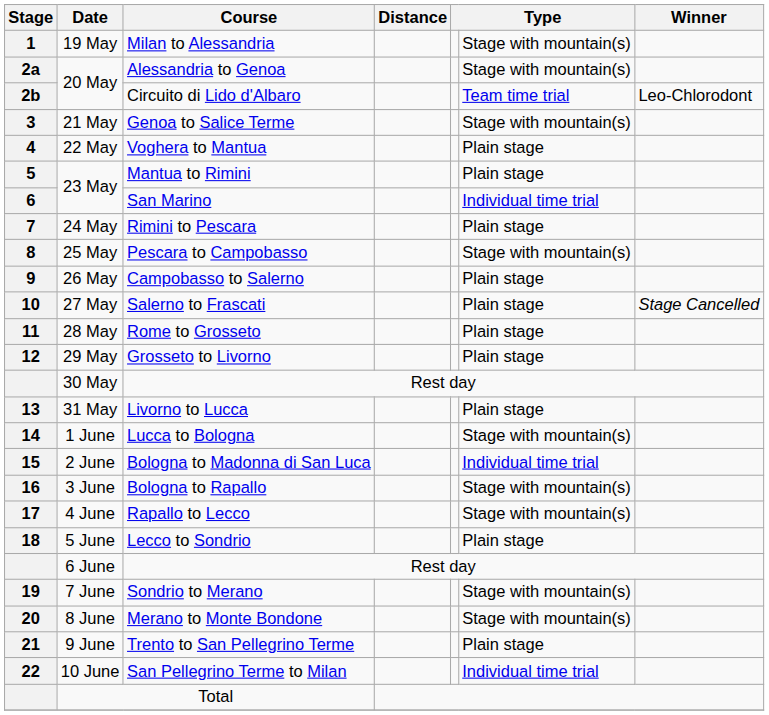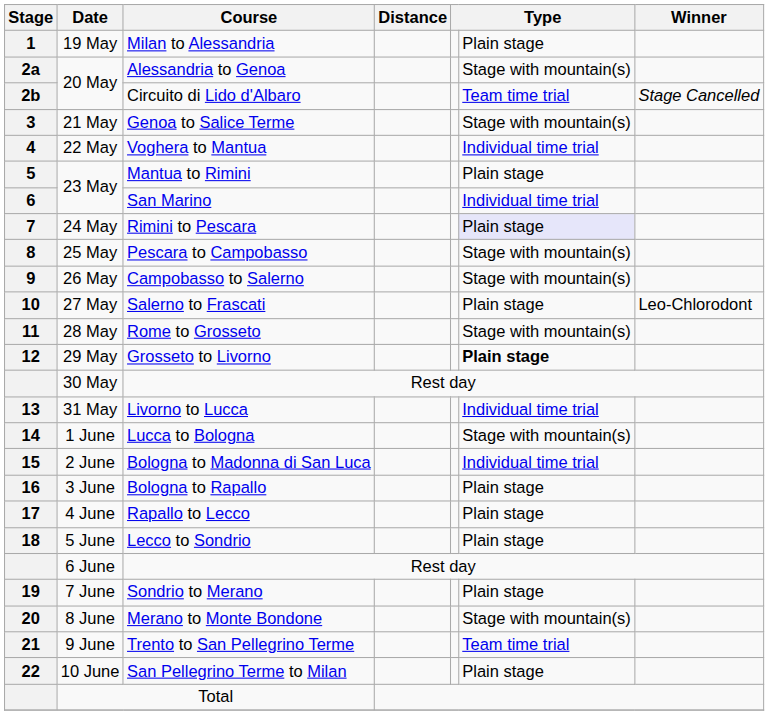 <table class="wikitable">
 <tr style="background:#efefef;">
 <th>Stage</th>
 <th>Date</th>
 <th>Course</th>
 <th>Distance</th>
 <th colspan="2">Type</th>
 <th>Winner</th>
 </tr>
 <tr>
 <th style="text-align:center">1</th>
 <td style="text-align:center;">19 May</td>
 <td><a href='#'>Milan</a> to <a href='#'>Alessandria</a></td>
 <td style="text-align:center;"></td>
 <td style="text-align:center;"></td>
-<td>Stage with mountain(s)</td>
+<td>Plain stage</td>
 <td></td>
 </tr>
 <tr>
 <th style="text-align:center">2a</th>
 <td style="text-align:center;" rowspan="2">20 May</td>
 <td><a href='#'>Alessandria</a> to <a href='#'>Genoa</a></td>
 <td style="text-align:center;"></td>
 <td style="text-align:center;"></td>
 <td>Stage with mountain(s)</td>
 <td></td>
 </tr>
 <tr>
 <th style="text-align:center">2b</th>
 <td>Circuito di <a href='#'>Lido d'Albaro</a></td>
 <td style="text-align:center;"></td>
 <td style="text-align:center;"></td>
 <td><a href='#'>Team time trial</a></td>
-<td>Leo-Chlorodont</td>
+<td style="text-align:center;"><em>Stage Cancelled</em></td>
 </tr>
 <tr>
 <th style="text-align:center">3</th>
 <td style="text-align:center;">21 May</td>
 <td><a href='#'>Genoa</a> to <a href='#'>Salice Terme</a></td>
 <td style="text-align:center;"></td>
 <td style="text-align:center;"></td>
 <td>Stage with mountain(s)</td>
 <td></td>
 </tr>
 <tr>
 <th style="text-align:center">4</th>
 <td style="text-align:center;">22 May</td>
 <td><a href='#'>Voghera</a> to <a href='#'>Mantua</a></td>
 <td style="text-align:center;"></td>
 <td style="text-align:center;"></td>
-<td>Plain stage</td>
+<td><a href='#'>Individual time trial</a></td>
 <td></td>
 </tr>
 <tr>
 <th style="text-align:center">5</th>
 <td style="text-align:center;" rowspan="2">23 May</td>
 <td><a href='#'>Mantua</a> to <a href='#'>Rimini</a></td>
 <td style="text-align:center;"></td>
 <td style="text-align:center;"></td>
 <td>Plain stage</td>
 <td></td>
 </tr>
 <tr>
 <th style="text-align:center">6</th>
 <td><a href='#'>San Marino</a></td>
 <td style="text-align:center;"></td>
 <td style="text-align:center;"></td>
 <td><a href='#'>Individual time trial</a></td>
 <td></td>
 </tr>
 <tr>
 <th style="text-align:center">7</th>
 <td style="text-align:center;">24 May</td>
 <td><a href='#'>Rimini</a> to <a href='#'>Pescara</a></td>
 <td style="text-align:center;"></td>
 <td style="text-align:center;"></td>
-<td>Plain stage</td>
+<td style="background: lavender;">Plain stage</td>
 <td></td>
 </tr>
 <tr>
 <th style="text-align:center">8</th>
 <td style="text-align:center;">25 May</td>
 <td><a href='#'>Pescara</a> to <a href='#'>Campobasso</a></td>
 <td style="text-align:center;"></td>
 <td style="text-align:center;"></td>
 <td>Stage with mountain(s)</td>
 <td></td>
 </tr>
 <tr>
 <th style="text-align:center">9</th>
 <td style="text-align:center;">26 May</td>
 <td><a href='#'>Campobasso</a> to <a href='#'>Salerno</a></td>
 <td style="text-align:center;"></td>
 <td style="text-align:center;"></td>
-<td>Plain stage</td>
+<td>Stage with mountain(s)</td>
 <td></td>
 </tr>
 <tr>
 <th style="text-align:center">10</th>
 <td style="text-align:center;">27 May</td>
 <td><a href='#'>Salerno</a> to <a href='#'>Frascati</a></td>
 <td style="text-align:center;"></td>
 <td style="text-align:center;"></td>
 <td>Plain stage</td>
-<td style="text-align:center;"><em>Stage Cancelled</em></td>
+<td>Leo-Chlorodont</td>
 </tr>
 <tr>
 <th style="text-align:center">11</th>
 <td style="text-align:center;">28 May</td>
 <td><a href='#'>Rome</a> to <a href='#'>Grosseto</a></td>
 <td style="text-align:center;"></td>
 <td style="text-align:center;"></td>
-<td>Plain stage</td>
+<td>Stage with mountain(s)</td>
 <td></td>
 </tr>
 <tr>
 <th style="text-align:center">12</th>
 <td style="text-align:center;">29 May</td>
 <td><a href='#'>Grosseto</a> to <a href='#'>Livorno</a></td>
 <td style="text-align:center;"></td>
 <td style="text-align:center;"></td>
-<td>Plain stage</td>
+<td><strong>Plain stage</strong></td>
 <td></td>
 </tr>
 <tr>
 <th></th>
 <td align="center">30 May</td>
 <td colspan="6" align=center>Rest day</td>
 </tr>
 <tr>
 <th style="text-align:center">13</th>
 <td style="text-align:center;">31 May</td>
 <td><a href='#'>Livorno</a> to <a href='#'>Lucca</a></td>
 <td style="text-align:center;"></td>
 <td style="text-align:center;"></td>
-<td>Plain stage</td>
+<td><a href='#'>Individual time trial</a></td>
 <td></td>
 </tr>
 <tr>
 <th style="text-align:center">14</th>
 <td style="text-align:center;">1 June</td>
 <td><a href='#'>Lucca</a> to <a href='#'>Bologna</a></td>
 <td style="text-align:center;"></td>
 <td style="text-align:center;"></td>
 <td>Stage with mountain(s)</td>
 <td></td>
 </tr>
 <tr>
 <th style="text-align:center">15</th>
 <td style="text-align:center;">2 June</td>
 <td><a href='#'>Bologna</a> to <a href='#'>Madonna di San Luca</a></td>
 <td style="text-align:center;"></td>
 <td style="text-align:center;"></td>
 <td><a href='#'>Individual time trial</a></td>
 <td></td>
 </tr>
 <tr>
 <th style="text-align:center">16</th>
 <td style="text-align:center;">3 June</td>
 <td><a href='#'>Bologna</a> to <a href='#'>Rapallo</a></td>
 <td style="text-align:center;"></td>
 <td style="text-align:center;"></td>
-<td>Stage with mountain(s)</td>
+<td>Plain stage</td>
 <td></td>
 </tr>
 <tr>
 <th style="text-align:center">17</th>
 <td style="text-align:center;">4 June</td>
 <td><a href='#'>Rapallo</a> to <a href='#'>Lecco</a></td>
 <td style="text-align:center;"></td>
 <td style="text-align:center;"></td>
-<td>Stage with mountain(s)</td>
+<td>Plain stage</td>
 <td></td>
 </tr>
 <tr>
 <th style="text-align:center">18</th>
 <td style="text-align:center;">5 June</td>
 <td><a href='#'>Lecco</a> to <a href='#'>Sondrio</a></td>
 <td style="text-align:center;"></td>
 <td style="text-align:center;"></td>
 <td>Plain stage</td>
 <td></td>
 </tr>
 <tr>
 <th></th>
 <td align="center">6 June</td>
 <td colspan="6" align=center>Rest day</td>
 </tr>
 <tr>
 <th style="text-align:center">19</th>
 <td style="text-align:center;">7 June</td>
 <td><a href='#'>Sondrio</a> to <a href='#'>Merano</a></td>
 <td style="text-align:center;"></td>
 <td style="text-align:center;"></td>
-<td>Stage with mountain(s)</td>
+<td>Plain stage</td>
 <td></td>
 </tr>
 <tr>
 <th style="text-align:center">20</th>
 <td style="text-align:center;">8 June</td>
 <td><a href='#'>Merano</a> to <a href='#'>Monte Bondone</a></td>
 <td style="text-align:center;"></td>
 <td style="text-align:center;"></td>
 <td>Stage with mountain(s)</td>
 <td></td>
 </tr>
 <tr>
 <th style="text-align:center">21</th>
 <td style="text-align:center;">9 June</td>
 <td><a href='#'>Trento</a> to <a href='#'>San Pellegrino Terme</a></td>
 <td style="text-align:center;"></td>
 <td style="text-align:center;"></td>
-<td>Plain stage</td>
+<td><a href='#'>Team time trial</a></td>
 <td></td>
 </tr>
 <tr>
 <th style="text-align:center">22</th>
 <td style="text-align:center;">10 June</td>
 <td><a href='#'>San Pellegrino Terme</a> to <a href='#'>Milan</a></td>
 <td style="text-align:center;"></td>
 <td style="text-align:center;"></td>
-<td><a href='#'>Individual time trial</a></td>
+<td>Plain stage</td>
 <td></td>
 </tr>
 <tr>
 <th></th>
 <td colspan="2" align=center>Total</td>
 <td colspan="5" align="center"></td>
 </tr>
 <tr>
 </tr>
 </table>
